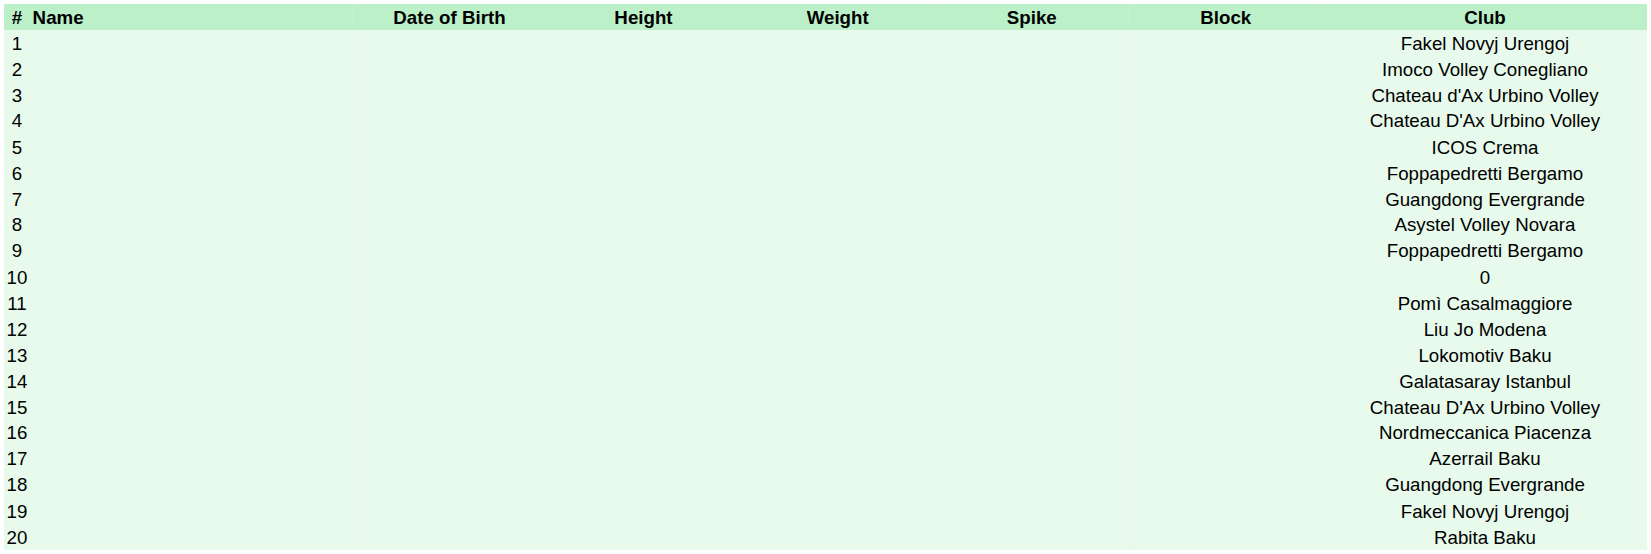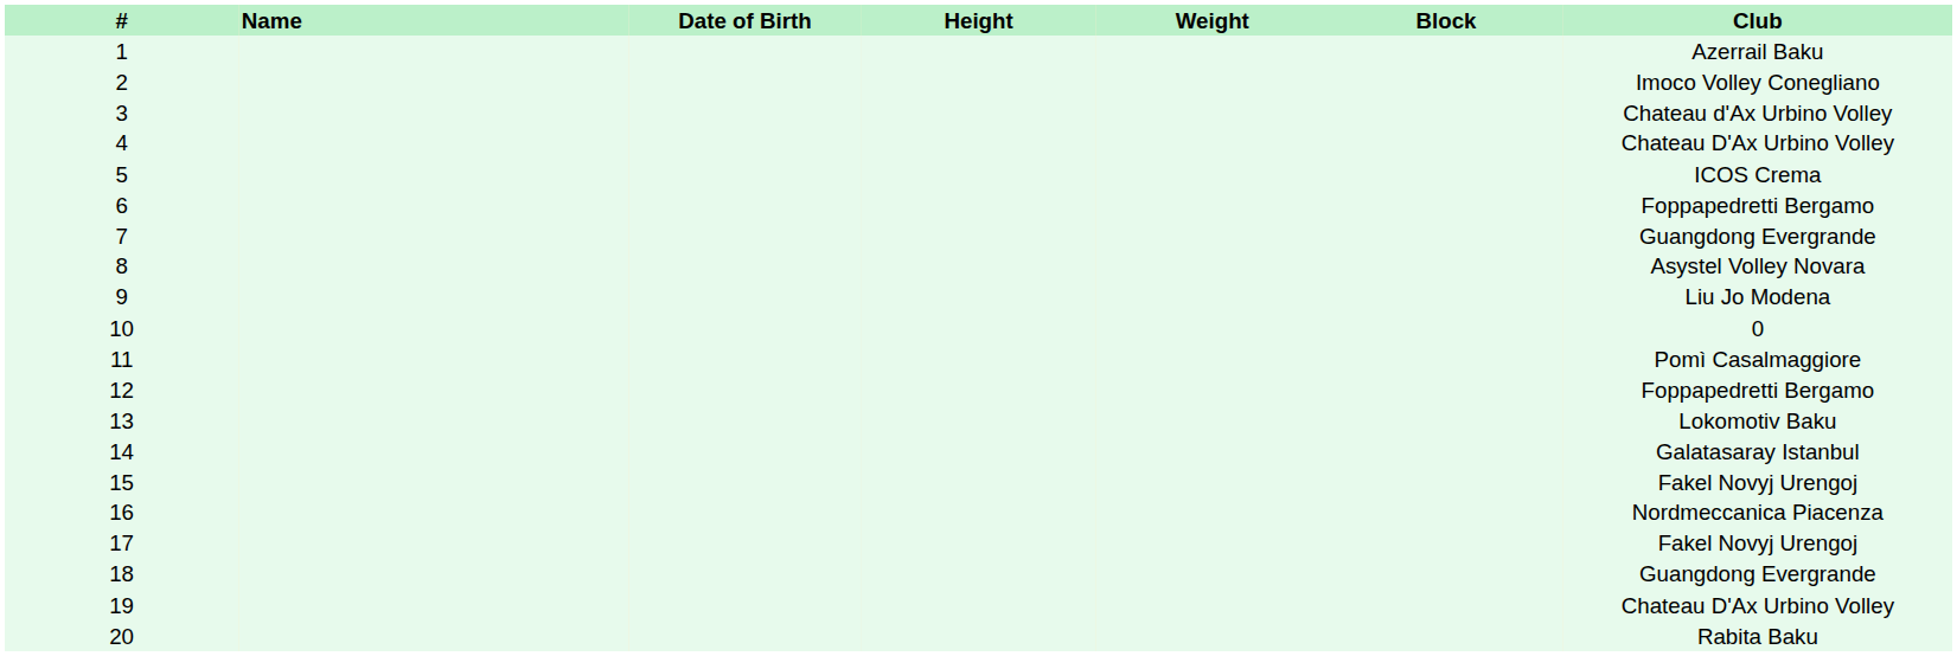 <table border=0 cellpadding=2 cellspacing=0  |- bgcolor=#FFECCE style="text-align:center; font-size:90%; width:100%">
 <tr bgcolor=#BBF0C9>
 <th>#</th>
 <th align=left width=20%>Name</th>
 <th width=12%>Date of Birth</th>
 <th width=12%>Height</th>
 <th width=12%>Weight</th>
-<th width=12%>Spike</th>
 <th width=12%>Block</th>
 <th width=20%>Club</th>
 </tr>
 <tr bgcolor=#E7FAEC>
 <td>1</td>
 <td align=left></td>
 <td align=right></td>
 <td></td>
 <td></td>
 <td></td>
-<td></td>
-<td>Fakel Novyj Urengoj</td>
+<td>Azerrail Baku</td>
 </tr>
 <tr bgcolor=#E7FAEC>
 <td>2</td>
 <td align=left></td>
 <td align=right></td>
-<td></td>
 <td></td>
 <td></td>
 <td></td>
 <td>Imoco Volley Conegliano</td>
 </tr>
 <tr bgcolor=#E7FAEC>
 <td>3</td>
 <td align=left></td>
 <td align=right></td>
 <td></td>
 <td></td>
 <td></td>
-<td></td>
 <td>Chateau d'Ax Urbino Volley</td>
 </tr>
 <tr bgcolor=#E7FAEC>
 <td>4</td>
 <td align=left></td>
 <td align=right></td>
-<td></td>
 <td></td>
 <td></td>
 <td></td>
 <td>Chateau D'Ax Urbino Volley</td>
 </tr>
 <tr bgcolor=#E7FAEC>
 <td>5</td>
 <td align=left></td>
 <td align=right></td>
 <td></td>
 <td></td>
 <td></td>
-<td></td>
 <td>ICOS Crema</td>
 </tr>
 <tr bgcolor=#E7FAEC>
 <td>6</td>
 <td align=left></td>
 <td align=right></td>
-<td></td>
 <td></td>
 <td></td>
 <td></td>
 <td>Foppapedretti Bergamo</td>
 </tr>
 <tr bgcolor=#E7FAEC>
 <td>7</td>
 <td align=left></td>
 <td align=right></td>
 <td></td>
 <td></td>
 <td></td>
-<td></td>
 <td>Guangdong Evergrande</td>
 </tr>
 <tr bgcolor=#E7FAEC>
 <td>8</td>
 <td align=left></td>
 <td align=right></td>
-<td></td>
 <td></td>
 <td></td>
 <td></td>
 <td>Asystel Volley Novara</td>
 </tr>
 <tr bgcolor=#E7FAEC>
 <td>9</td>
 <td align=left></td>
 <td align=right></td>
 <td></td>
 <td></td>
 <td></td>
-<td></td>
-<td>Foppapedretti Bergamo</td>
+<td>Liu Jo Modena</td>
 </tr>
 <tr bgcolor=#E7FAEC>
 <td>10</td>
 <td align=left></td>
 <td align=right></td>
-<td></td>
 <td></td>
 <td></td>
 <td></td>
 <td>0</td>
 </tr>
 <tr bgcolor=#E7FAEC>
 <td>11</td>
 <td align=left></td>
 <td align=right></td>
 <td></td>
 <td></td>
 <td></td>
-<td></td>
 <td>Pomì Casalmaggiore</td>
 </tr>
 <tr bgcolor=#E7FAEC>
 <td>12</td>
 <td align=left></td>
 <td align=right></td>
 <td></td>
 <td></td>
 <td></td>
-<td></td>
-<td>Liu Jo Modena</td>
+<td>Foppapedretti Bergamo</td>
 </tr>
 <tr bgcolor=#E7FAEC>
 <td>13</td>
 <td align=left></td>
 <td align=right></td>
-<td></td>
 <td></td>
 <td></td>
 <td></td>
 <td>Lokomotiv Baku</td>
 </tr>
 <tr bgcolor=#E7FAEC>
 <td>14</td>
 <td align=left></td>
 <td align=right></td>
 <td></td>
 <td></td>
 <td></td>
-<td></td>
 <td>Galatasaray Istanbul</td>
 </tr>
 <tr bgcolor=#E7FAEC>
 <td>15</td>
 <td align=left></td>
 <td align=right></td>
 <td></td>
 <td></td>
 <td></td>
-<td></td>
-<td>Chateau D'Ax Urbino Volley</td>
+<td>Fakel Novyj Urengoj</td>
 </tr>
 <tr bgcolor=#E7FAEC>
 <td>16</td>
 <td align=left></td>
 <td align=right></td>
-<td></td>
 <td></td>
 <td></td>
 <td></td>
 <td>Nordmeccanica Piacenza</td>
 </tr>
 <tr bgcolor=#E7FAEC>
 <td>17</td>
 <td align=left></td>
 <td align=right></td>
 <td></td>
 <td></td>
 <td></td>
-<td></td>
-<td>Azerrail Baku</td>
+<td>Fakel Novyj Urengoj</td>
 </tr>
 <tr bgcolor=#E7FAEC>
 <td>18</td>
 <td align=left></td>
 <td align=right></td>
-<td></td>
 <td></td>
 <td></td>
 <td></td>
 <td>Guangdong Evergrande</td>
 </tr>
 <tr bgcolor=#E7FAEC>
 <td>19</td>
 <td align=left></td>
 <td align=right></td>
 <td></td>
 <td></td>
 <td></td>
-<td></td>
-<td>Fakel Novyj Urengoj</td>
+<td>Chateau D'Ax Urbino Volley</td>
 </tr>
 <tr bgcolor=#E7FAEC>
 <td>20</td>
 <td align=left></td>
 <td align=right></td>
 <td></td>
 <td></td>
 <td></td>
-<td></td>
 <td>Rabita Baku</td>
 </tr>
 </table>
